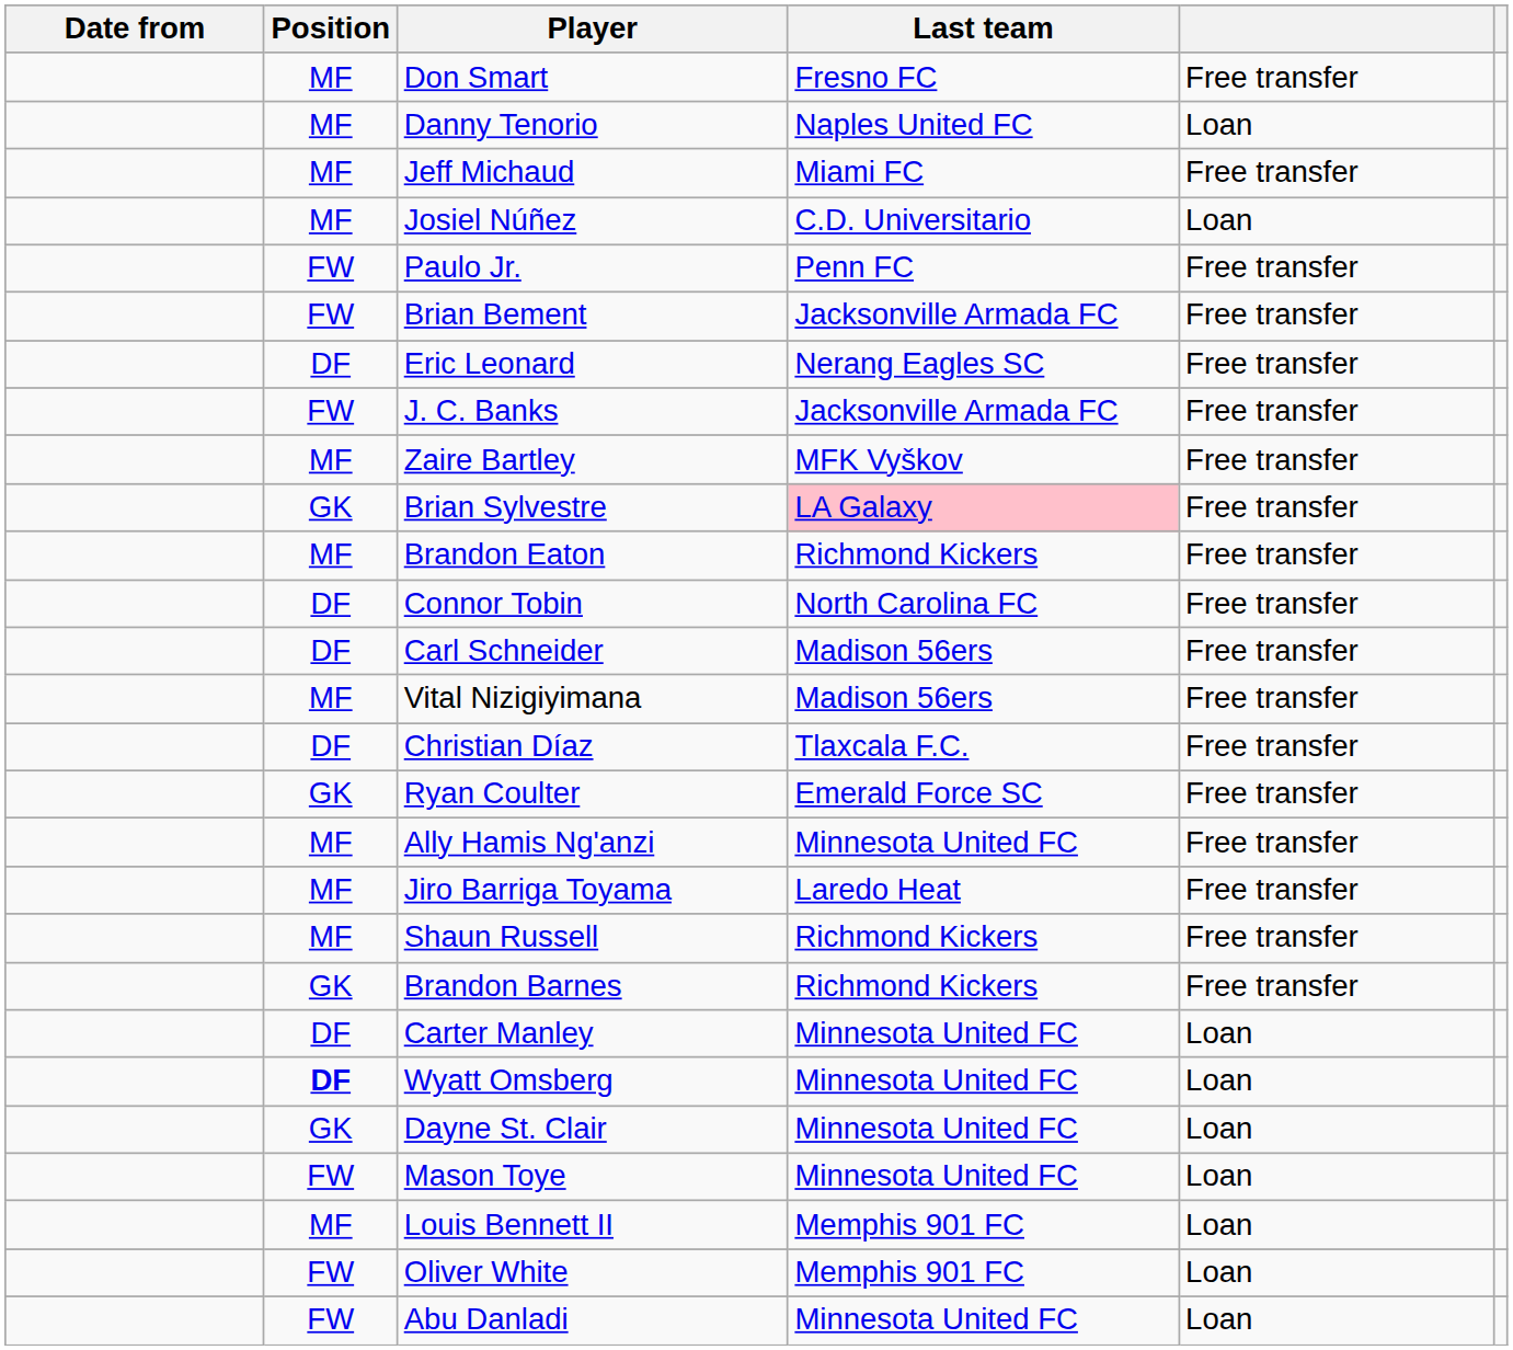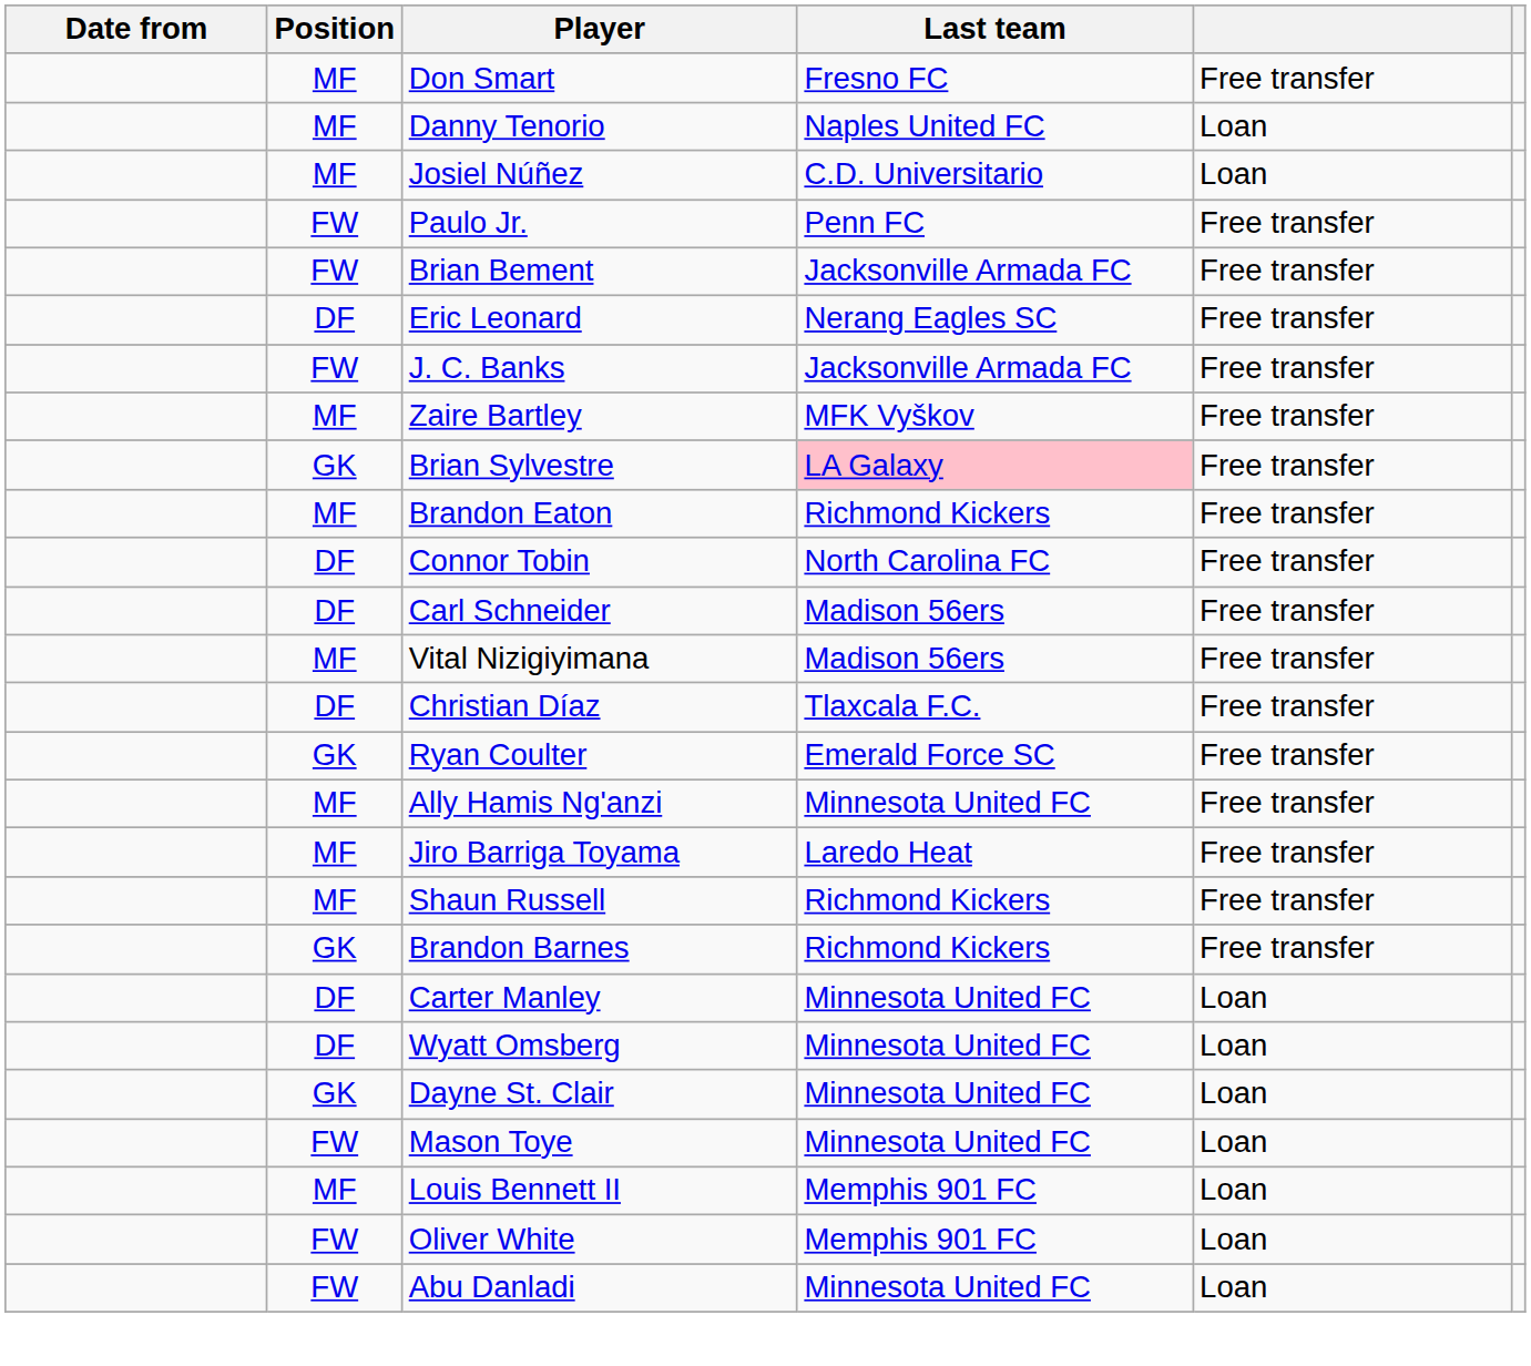 <table class="wikitable">
 <tr>
 <th style="width:130px;">Date from</th>
 <th>Position</th>
 <th style="width:200px;">Player</th>
 <th style="width:200px;">Last team</th>
 <th style="width:160px;"></th>
 <th></th>
 </tr>
 <tr>
 <td></td>
 <td style="text-align:center"><a href='#'>MF</a></td>
 <td> <a href='#'>Don Smart</a></td>
 <td><a href='#'>Fresno FC</a></td>
 <td>Free transfer</td>
 <td style="text-align:center"></td>
 </tr>
 <tr>
 <td></td>
 <td style="text-align:center"><a href='#'>MF</a></td>
 <td> <a href='#'>Danny Tenorio</a></td>
 <td><a href='#'>Naples United FC</a></td>
 <td>Loan</td>
-<td style="text-align:center"></td>
-</tr>
-<tr>
-<td></td>
-<td style="text-align:center"><a href='#'>MF</a></td>
-<td> <a href='#'>Jeff Michaud</a></td>
-<td><a href='#'>Miami FC</a></td>
-<td>Free transfer</td>
 <td style="text-align:center"></td>
 </tr>
 <tr>
 <td></td>
 <td style="text-align:center"><a href='#'>MF</a></td>
 <td> <a href='#'>Josiel Núñez</a></td>
 <td> <a href='#'>C.D. Universitario</a></td>
 <td>Loan</td>
 <td style="text-align:center"></td>
 </tr>
 <tr>
 <td></td>
 <td style="text-align:center"><a href='#'>FW</a></td>
 <td> <a href='#'>Paulo Jr.</a></td>
 <td><a href='#'>Penn FC</a></td>
 <td>Free transfer</td>
 <td style="text-align:center"></td>
 </tr>
 <tr>
 <td></td>
 <td style="text-align:center"><a href='#'>FW</a></td>
 <td> <a href='#'>Brian Bement</a></td>
 <td><a href='#'>Jacksonville Armada FC</a></td>
 <td>Free transfer</td>
 <td style="text-align:center"></td>
 </tr>
 <tr>
 <td></td>
 <td style="text-align:center"><a href='#'>DF</a></td>
 <td> <a href='#'>Eric Leonard</a></td>
 <td> <a href='#'>Nerang Eagles SC</a></td>
 <td>Free transfer</td>
 <td style="text-align:center"></td>
 </tr>
 <tr>
 <td></td>
 <td style="text-align:center"><a href='#'>FW</a></td>
 <td> <a href='#'>J. C. Banks</a></td>
 <td><a href='#'>Jacksonville Armada FC</a></td>
 <td>Free transfer</td>
 <td style="text-align:center"></td>
 </tr>
 <tr>
 <td></td>
 <td style="text-align:center"><a href='#'>MF</a></td>
 <td> <a href='#'>Zaire Bartley</a></td>
 <td> <a href='#'>MFK Vyškov</a></td>
 <td>Free transfer</td>
 <td style="text-align:center"></td>
 </tr>
 <tr>
 <td></td>
 <td style="text-align:center"><a href='#'>GK</a></td>
 <td> <a href='#'>Brian Sylvestre</a></td>
 <td style="background: pink;"><a href='#'>LA Galaxy</a></td>
 <td>Free transfer</td>
 <td style="text-align:center"></td>
 </tr>
 <tr>
 <td></td>
 <td style="text-align:center"><a href='#'>MF</a></td>
 <td> <a href='#'>Brandon Eaton</a></td>
 <td><a href='#'>Richmond Kickers</a></td>
 <td>Free transfer</td>
 <td style="text-align:center"></td>
 </tr>
 <tr>
 <td></td>
 <td style="text-align:center"><a href='#'>DF</a></td>
 <td> <a href='#'>Connor Tobin</a></td>
 <td><a href='#'>North Carolina FC</a></td>
 <td>Free transfer</td>
 <td style="text-align:center"></td>
 </tr>
 <tr>
 <td></td>
 <td style="text-align:center"><a href='#'>DF</a></td>
 <td> <a href='#'>Carl Schneider</a></td>
 <td><a href='#'>Madison 56ers</a></td>
 <td>Free transfer</td>
 <td style="text-align:center"></td>
 </tr>
 <tr>
 <td></td>
 <td style="text-align:center"><a href='#'>MF</a></td>
 <td> Vital Nizigiyimana</td>
 <td><a href='#'>Madison 56ers</a></td>
 <td>Free transfer</td>
 <td style="text-align:center"></td>
 </tr>
 <tr>
 <td></td>
 <td style="text-align:center"><a href='#'>DF</a></td>
 <td> <a href='#'>Christian Díaz</a></td>
 <td> <a href='#'>Tlaxcala F.C.</a></td>
 <td>Free transfer</td>
 <td style="text-align:center"></td>
 </tr>
 <tr>
 <td></td>
 <td style="text-align:center"><a href='#'>GK</a></td>
 <td> <a href='#'>Ryan Coulter</a></td>
 <td><a href='#'>Emerald Force SC</a></td>
 <td>Free transfer</td>
 <td style="text-align:center"></td>
 </tr>
 <tr>
 <td></td>
 <td style="text-align:center"><a href='#'>MF</a></td>
 <td> <a href='#'>Ally Hamis Ng'anzi</a></td>
 <td><a href='#'>Minnesota United FC</a></td>
 <td>Free transfer</td>
 <td style="text-align:center"></td>
 </tr>
 <tr>
 <td></td>
 <td style="text-align:center"><a href='#'>MF</a></td>
 <td> <a href='#'>Jiro Barriga Toyama</a></td>
 <td><a href='#'>Laredo Heat</a></td>
 <td>Free transfer</td>
 <td style="text-align:center"></td>
 </tr>
 <tr>
 <td></td>
 <td style="text-align:center"><a href='#'>MF</a></td>
 <td> <a href='#'>Shaun Russell</a></td>
 <td><a href='#'>Richmond Kickers</a></td>
 <td>Free transfer</td>
 <td style="text-align:center"></td>
 </tr>
 <tr>
 <td></td>
 <td style="text-align:center"><a href='#'>GK</a></td>
 <td> <a href='#'>Brandon Barnes</a></td>
 <td><a href='#'>Richmond Kickers</a></td>
 <td>Free transfer</td>
 <td style="text-align:center"></td>
 </tr>
 <tr>
 <td></td>
 <td style="text-align:center"><a href='#'>DF</a></td>
 <td> <a href='#'>Carter Manley</a></td>
 <td><a href='#'>Minnesota United FC</a></td>
 <td>Loan</td>
 <td style="text-align:center"></td>
 </tr>
 <tr>
 <td></td>
-<td style="text-align:center"><strong><a href='#'>DF</a></strong></td>
+<td style="text-align:center"><a href='#'>DF</a></td>
 <td> <a href='#'>Wyatt Omsberg</a></td>
 <td><a href='#'>Minnesota United FC</a></td>
 <td>Loan</td>
 <td style="text-align:center"></td>
 </tr>
 <tr>
 <td></td>
 <td style="text-align:center"><a href='#'>GK</a></td>
 <td> <a href='#'>Dayne St. Clair</a></td>
 <td><a href='#'>Minnesota United FC</a></td>
 <td>Loan</td>
 <td style="text-align:center"></td>
 </tr>
 <tr>
 <td></td>
 <td style="text-align:center"><a href='#'>FW</a></td>
 <td> <a href='#'>Mason Toye</a></td>
 <td><a href='#'>Minnesota United FC</a></td>
 <td>Loan</td>
 <td style="text-align:center"></td>
 </tr>
 <tr>
 <td></td>
 <td style="text-align:center"><a href='#'>MF</a></td>
 <td> <a href='#'>Louis Bennett II</a></td>
 <td><a href='#'>Memphis 901 FC</a></td>
 <td>Loan</td>
 <td style="text-align:center"></td>
 </tr>
 <tr>
 <td></td>
 <td style="text-align:center"><a href='#'>FW</a></td>
 <td> <a href='#'>Oliver White</a></td>
 <td><a href='#'>Memphis 901 FC</a></td>
 <td>Loan</td>
 <td style="text-align:center"></td>
 </tr>
 <tr>
 <td></td>
 <td style="text-align:center"><a href='#'>FW</a></td>
 <td> <a href='#'>Abu Danladi</a></td>
 <td><a href='#'>Minnesota United FC</a></td>
 <td>Loan</td>
 <td style="text-align:center"></td>
 </tr>
 </table>
